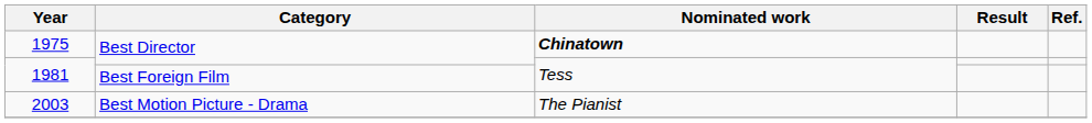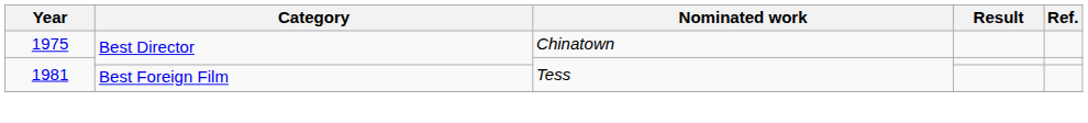 <table class=wikitable>
 <tr>
 <th scope="col" style="width:5em;">Year</th>
 <th scope="col" style="width:26em;">Category</th>
 <th scope="col" style="width:25em;">Nominated work</th>
 <th scope="col" style="width:5em;">Result</th>
 <th>Ref.</th>
 </tr>
 <tr>
 <td style="text-align:center;"><a href='#'>1975</a></td>
 <td rowspan=2><a href='#'>Best Director</a></td>
-<td><strong><em>Chinatown</em></strong></td>
+<td><em>Chinatown</em></td>
 <td></td>
 <td></td>
 </tr>
 <tr>
 <td style="text-align:center;", rowspan=2><a href='#'>1981</a></td>
 <td rowspan=2><em>Tess</em></td>
 <td></td>
 <td></td>
 </tr>
 <tr>
 <td><a href='#'>Best Foreign Film</a></td>
 <td></td>
 <td></td>
 </tr>
 <tr>
-<td style="text-align:center;"><a href='#'>2003</a></td>
-<td><a href='#'>Best Motion Picture - Drama</a></td>
-<td><em>The Pianist</em></td>
-<td></td>
-<td></td>
-</tr>
-<tr>
 </tr>
 </table>
